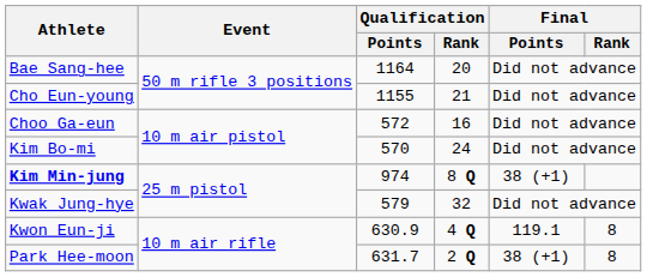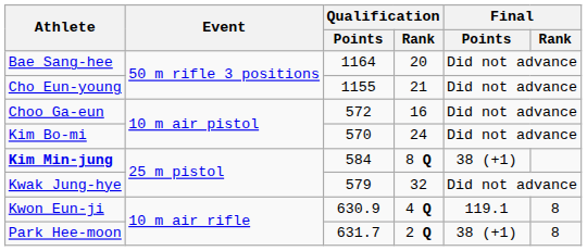 <table class="wikitable" style="font-size:90%; text-align:center">
 <tr>
 <th rowspan="2">Athlete</th>
 <th rowspan="2">Event</th>
 <th colspan="2">Qualification</th>
 <th colspan="2">Final</th>
 </tr>
 <tr style="font-size:95%">
 <th>Points</th>
 <th>Rank</th>
 <th>Points</th>
 <th>Rank</th>
 </tr>
 <tr>
 <td style="text-align:left"><a href='#'>Bae Sang-hee</a></td>
 <td rowspan="2" style="text-align:left"><a href='#'>50 m rifle 3 positions</a></td>
 <td>1164</td>
 <td>20</td>
 <td colspan="2">Did not advance</td>
 </tr>
 <tr>
 <td style="text-align:left"><a href='#'>Cho Eun-young</a></td>
 <td>1155</td>
 <td>21</td>
 <td colspan="2">Did not advance</td>
 </tr>
 <tr>
 <td style="text-align:left"><a href='#'>Choo Ga-eun</a></td>
 <td rowspan="2" style="text-align:left"><a href='#'>10 m air pistol</a></td>
 <td>572</td>
 <td>16</td>
 <td colspan="2">Did not advance</td>
 </tr>
 <tr>
 <td style="text-align:left"><a href='#'>Kim Bo-mi</a></td>
 <td>570</td>
 <td>24</td>
 <td colspan="2">Did not advance</td>
 </tr>
 <tr>
 <td style="text-align:left"><strong><a href='#'>Kim Min-jung</a></strong></td>
 <td rowspan="2" style="text-align:left"><a href='#'>25 m pistol</a></td>
-<td>974</td>
+<td>584</td>
 <td>8 <strong>Q</strong></td>
 <td>38 (+1) </td>
 <td></td>
 </tr>
 <tr>
 <td style="text-align:left"><a href='#'>Kwak Jung-hye</a></td>
 <td>579</td>
 <td>32</td>
 <td colspan="2">Did not advance</td>
 </tr>
 <tr>
 <td style="text-align:left"><a href='#'>Kwon Eun-ji</a></td>
 <td rowspan="2" style="text-align:left"><a href='#'>10 m air rifle</a></td>
 <td>630.9</td>
 <td>4 <strong>Q</strong></td>
 <td>119.1</td>
 <td>8</td>
 </tr>
 <tr>
 <td style="text-align:left"><a href='#'>Park Hee-moon</a></td>
 <td>631.7</td>
 <td>2 <strong>Q</strong></td>
 <td>38 (+1) </td>
 <td>8</td>
 </tr>
 </table>
